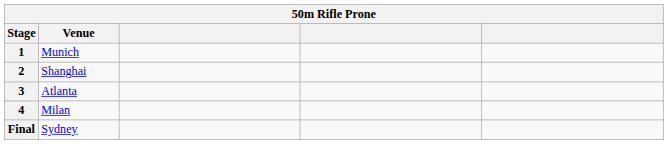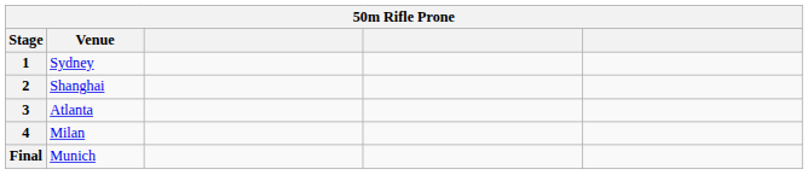 <table class="wikitable">
 <tr>
 <th colspan="5">50m Rifle Prone</th>
 </tr>
 <tr>
 <th>Stage</th>
 <th width=100>Venue</th>
 <th width=240></th>
 <th width=240></th>
 <th width=240></th>
 </tr>
 <tr>
 <th>1</th>
-<td> <a href='#'>Munich</a></td>
+<td> <a href='#'>Sydney</a></td>
 <td></td>
 <td></td>
 <td></td>
 </tr>
 <tr>
 <th>2</th>
 <td> <a href='#'>Shanghai</a></td>
 <td></td>
 <td></td>
 <td></td>
 </tr>
 <tr>
 <th>3</th>
 <td> <a href='#'>Atlanta</a></td>
 <td></td>
 <td></td>
 <td></td>
 </tr>
 <tr>
 <th>4</th>
 <td> <a href='#'>Milan</a></td>
 <td></td>
 <td></td>
 <td></td>
 </tr>
 <tr>
 <th>Final</th>
-<td> <a href='#'>Sydney</a></td>
+<td> <a href='#'>Munich</a></td>
 <td></td>
 <td></td>
 <td></td>
 </tr>
 </table>
